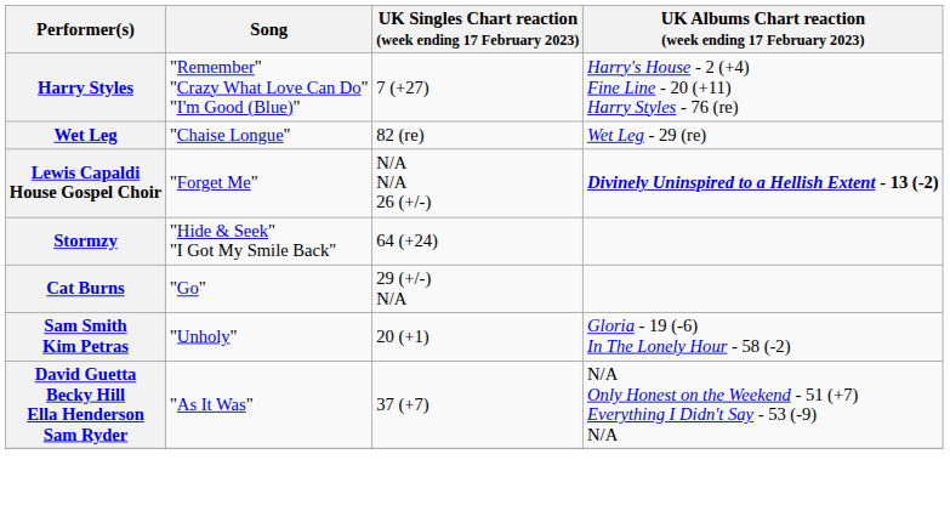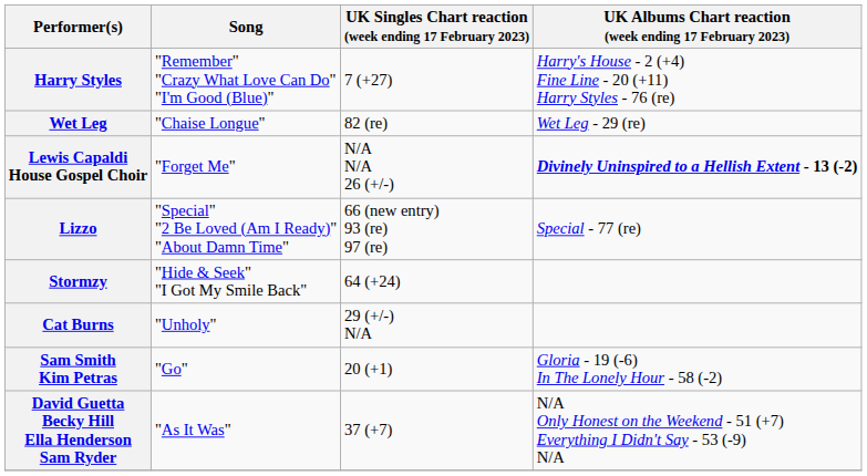 <table class="wikitable plainrowheaders">
 <tr>
 <th scope="col">Performer(s)</th>
 <th scope="col">Song</th>
 <th>UK Singles Chart reaction<br><small>(week ending 17 February 2023)</small></th>
 <th>UK Albums Chart reaction<br><small>(week ending 17 February 2023)</small></th>
 </tr>
 <tr>
 <th scope="row"><a href='#'>Harry Styles</a></th>
 <td>"<a href='#'>Remember</a>"<br>"<a href='#'>Crazy What Love Can Do</a>"<br>"<a href='#'>I'm Good (Blue)</a>"</td>
 <td>7 (+27)</td>
 <td><em><a href='#'>Harry's House</a></em> - 2 (+4)<br> <em><a href='#'>Fine Line</a></em> - 20 (+11)<br> <em><a href='#'>Harry Styles</a></em> - 76 (re)</td>
 </tr>
 <tr>
 <th scope="row"><a href='#'>Wet Leg</a></th>
 <td>"<a href='#'>Chaise Longue</a>"</td>
 <td>82 (re)</td>
 <td><em><a href='#'>Wet Leg</a></em> - 29 (re)</td>
 </tr>
 <tr>
 <th scope="row"><a href='#'>Lewis Capaldi</a><br>House Gospel Choir</th>
 <td>"<a href='#'>Forget Me</a>"</td>
 <td>N/A<br> N/A<br> 26 (+/-)</td>
 <td><strong><em><a href='#'>Divinely Uninspired to a Hellish Extent</a></em> - 13 (-2)</strong></td>
 </tr>
 <tr>
+<th scope="row"><a href='#'>Lizzo</a></th>
+<td>"<a href='#'>Special</a>"<br>"<a href='#'>2 Be Loved (Am I Ready)</a>"<br>"<a href='#'>About Damn Time</a>"</td>
+<td>66 (new entry)<br> 93 (re)<br> 97 (re)</td>
+<td><em><a href='#'>Special</a></em> - 77 (re)</td>
+</tr>
+<tr>
 <th scope="row"><a href='#'>Stormzy</a></th>
 <td>"<a href='#'>Hide & Seek</a>"<br>"I Got My Smile Back"</td>
 <td>64 (+24)</td>
 <td></td>
 </tr>
 <tr>
 <th scope="row"><a href='#'>Cat Burns</a></th>
-<td>"<a href='#'>Go</a>"</td>
+<td>"<a href='#'>Unholy</a>"</td>
 <td>29 (+/-)<br> N/A</td>
 <td></td>
 </tr>
 <tr>
 <th scope="row"><a href='#'>Sam Smith</a><br><a href='#'>Kim Petras</a></th>
-<td>"<a href='#'>Unholy</a>"</td>
+<td>"<a href='#'>Go</a>"</td>
 <td>20 (+1)</td>
 <td><em><a href='#'>Gloria</a></em> - 19 (-6)<br><em><a href='#'>In The Lonely Hour</a></em> - 58 (-2)</td>
 </tr>
 <tr>
 <th scope="row"><a href='#'>David Guetta</a><br><a href='#'>Becky Hill</a><br><a href='#'>Ella Henderson</a><br><a href='#'>Sam Ryder</a></th>
 <td>"<a href='#'>As It Was</a>"</td>
 <td>37 (+7)</td>
 <td>N/A<br> <em><a href='#'>Only Honest on the Weekend</a></em> - 51 (+7)<br> <em><a href='#'>Everything I Didn't Say</a></em> - 53 (-9)<br> N/A</td>
 </tr>
 <tr>
 </tr>
 </table>
